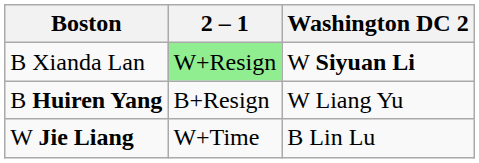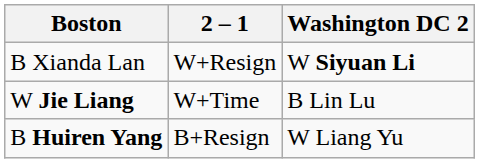 <table class="wikitable">
 <tr>
 <th>Boston</th>
 <th>2 – 1</th>
 <th>Washington DC 2</th>
 </tr>
 <tr>
 <td>B Xianda Lan</td>
-<td style="background: lightgreen;">W+Resign</td>
+<td>W+Resign</td>
 <td>W <strong>Siyuan Li</strong></td>
+</tr>
+<tr>
+<td>W <strong>Jie Liang</strong></td>
+<td>W+Time</td>
+<td>B Lin Lu</td>
 </tr>
 <tr>
 <td>B <strong>Huiren Yang</strong></td>
 <td>B+Resign</td>
 <td>W Liang Yu</td>
 </tr>
-<tr>
-<td>W <strong>Jie Liang</strong></td>
-<td>W+Time</td>
-<td>B Lin Lu</td>
-</tr>
 </table>
